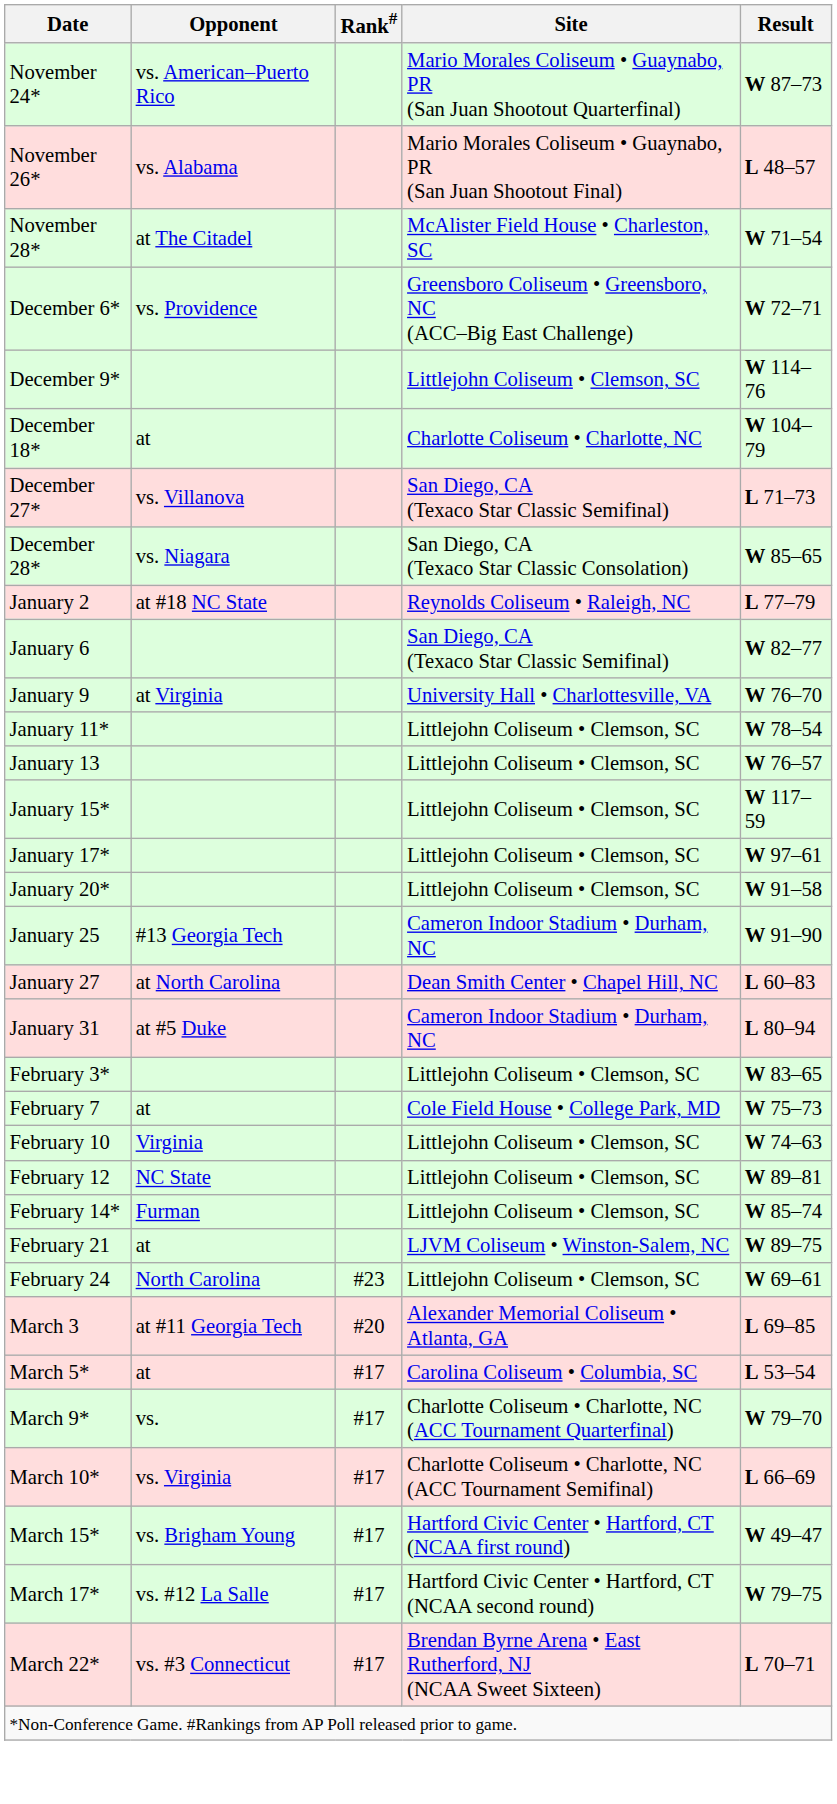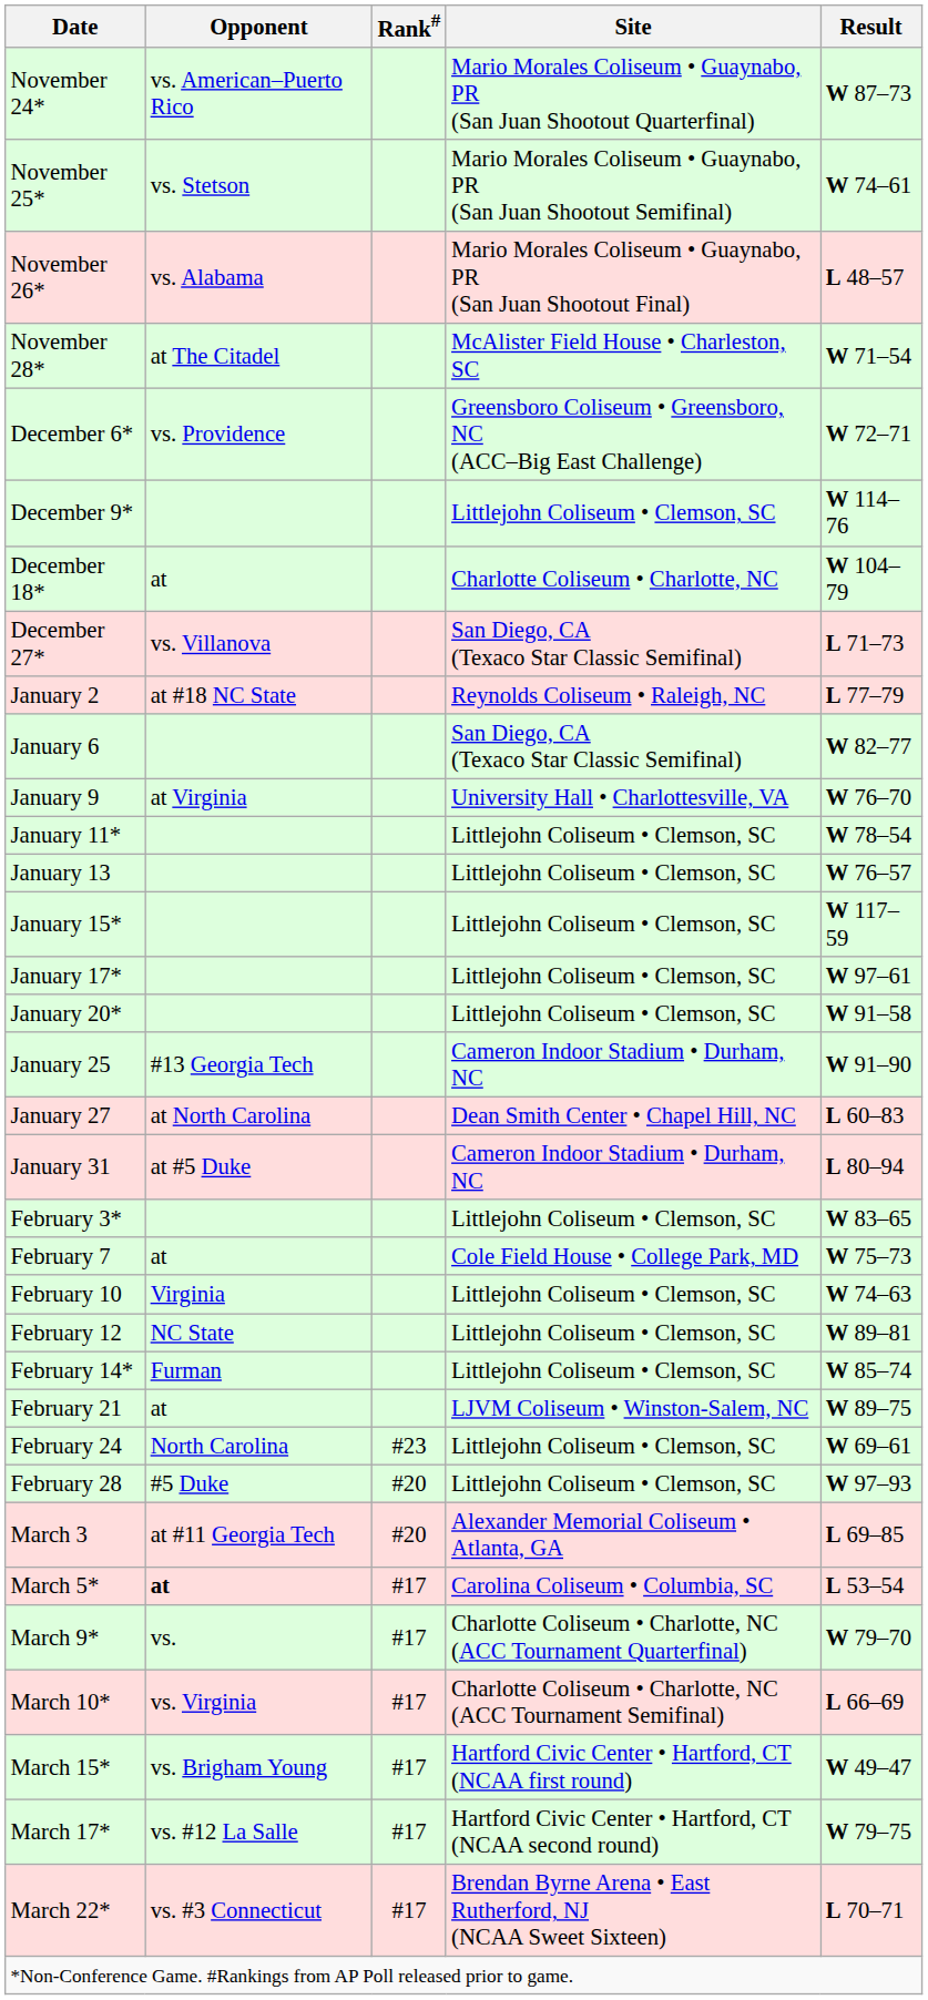 <table class="wikitable" style="font-size:95%;">
 <tr>
 <th>Date</th>
 <th>Opponent</th>
 <th>Rank<sup>#</sup></th>
 <th>Site</th>
 <th>Result</th>
 </tr>
 <tr style="background: #ddffdd;">
 <td>November 24*</td>
 <td>vs. <a href='#'>American–Puerto Rico</a></td>
 <td></td>
 <td><a href='#'>Mario Morales Coliseum</a> • <a href='#'>Guaynabo, PR</a><br>(San Juan Shootout Quarterfinal)</td>
 <td><strong>W</strong> 87–73</td>
+</tr>
+<tr style="background: #ddffdd;">
+<td>November 25*</td>
+<td>vs. <a href='#'>Stetson</a></td>
+<td></td>
+<td>Mario Morales Coliseum • Guaynabo, PR<br>(San Juan Shootout Semifinal)</td>
+<td><strong>W</strong> 74–61</td>
 </tr>
 <tr style="background: #ffdddd;">
 <td>November 26*</td>
 <td>vs. <a href='#'>Alabama</a></td>
 <td></td>
 <td>Mario Morales Coliseum • Guaynabo, PR<br>(San Juan Shootout Final)</td>
 <td><strong>L</strong> 48–57</td>
 </tr>
 <tr style="background: #ddffdd;">
 <td>November 28*</td>
 <td>at <a href='#'>The Citadel</a></td>
 <td></td>
 <td><a href='#'>McAlister Field House</a> • <a href='#'>Charleston, SC</a></td>
 <td><strong>W</strong> 71–54</td>
 </tr>
 <tr style="background: #ddffdd;">
 <td>December 6*</td>
 <td>vs. <a href='#'>Providence</a></td>
 <td></td>
 <td><a href='#'>Greensboro Coliseum</a> • <a href='#'>Greensboro, NC</a><br>(ACC–Big East Challenge)</td>
 <td><strong>W</strong> 72–71</td>
 </tr>
 <tr style="background: #ddffdd;">
 <td>December 9*</td>
 <td></td>
 <td></td>
 <td><a href='#'>Littlejohn Coliseum</a> • <a href='#'>Clemson, SC</a></td>
 <td><strong>W</strong> 114–76</td>
 </tr>
 <tr style="background: #ddffdd;">
 <td>December 18*</td>
 <td>at </td>
 <td></td>
 <td><a href='#'>Charlotte Coliseum</a> • <a href='#'>Charlotte, NC</a></td>
 <td><strong>W</strong> 104–79</td>
 </tr>
 <tr style="background: #ffdddd;">
 <td>December 27*</td>
 <td>vs. <a href='#'>Villanova</a></td>
 <td></td>
 <td><a href='#'>San Diego, CA</a><br>(Texaco Star Classic Semifinal)</td>
 <td><strong>L</strong> 71–73</td>
-</tr>
-<tr style="background: #ddffdd;">
-<td>December 28*</td>
-<td>vs. <a href='#'>Niagara</a></td>
-<td></td>
-<td>San Diego, CA<br>(Texaco Star Classic Consolation)</td>
-<td><strong>W</strong> 85–65</td>
 </tr>
 <tr style="background: #ffdddd;">
 <td>January 2</td>
 <td>at #18 <a href='#'>NC State</a></td>
 <td></td>
 <td><a href='#'>Reynolds Coliseum</a> • <a href='#'>Raleigh, NC</a></td>
 <td><strong>L</strong> 77–79</td>
 </tr>
 <tr style="background: #ddffdd;">
 <td>January 6</td>
 <td></td>
 <td></td>
 <td><a href='#'>San Diego, CA</a><br>(Texaco Star Classic Semifinal)</td>
 <td><strong>W</strong> 82–77</td>
 </tr>
 <tr style="background: #ddffdd;">
 <td>January 9</td>
 <td>at <a href='#'>Virginia</a></td>
 <td></td>
 <td><a href='#'>University Hall</a> • <a href='#'>Charlottesville, VA</a></td>
 <td><strong>W</strong> 76–70</td>
 </tr>
 <tr style="background: #ddffdd;">
 <td>January 11*</td>
 <td></td>
 <td></td>
 <td>Littlejohn Coliseum • Clemson, SC</td>
 <td><strong>W</strong> 78–54</td>
 </tr>
 <tr style="background: #ddffdd;">
 <td>January 13</td>
 <td></td>
 <td></td>
 <td>Littlejohn Coliseum • Clemson, SC</td>
 <td><strong>W</strong> 76–57</td>
 </tr>
 <tr style="background: #ddffdd;">
 <td>January 15*</td>
 <td></td>
 <td></td>
 <td>Littlejohn Coliseum • Clemson, SC</td>
 <td><strong>W</strong> 117–59</td>
 </tr>
 <tr style="background: #ddffdd;">
 <td>January 17*</td>
 <td></td>
 <td></td>
 <td>Littlejohn Coliseum • Clemson, SC</td>
 <td><strong>W</strong> 97–61</td>
 </tr>
 <tr style="background: #ddffdd;">
 <td>January 20*</td>
 <td></td>
 <td></td>
 <td>Littlejohn Coliseum • Clemson, SC</td>
 <td><strong>W</strong> 91–58</td>
 </tr>
 <tr style="background: #ddffdd;">
 <td>January 25</td>
 <td>#13 <a href='#'>Georgia Tech</a></td>
 <td></td>
 <td><a href='#'>Cameron Indoor Stadium</a> • <a href='#'>Durham, NC</a></td>
 <td><strong>W</strong> 91–90</td>
 </tr>
 <tr style="background: #ffdddd;">
 <td>January 27</td>
 <td>at <a href='#'>North Carolina</a></td>
 <td></td>
 <td><a href='#'>Dean Smith Center</a> • <a href='#'>Chapel Hill, NC</a></td>
 <td><strong>L</strong> 60–83</td>
 </tr>
 <tr style="background: #ffdddd;">
 <td>January 31</td>
 <td>at #5 <a href='#'>Duke</a></td>
 <td></td>
 <td><a href='#'>Cameron Indoor Stadium</a> • <a href='#'>Durham, NC</a></td>
 <td><strong>L</strong> 80–94</td>
 </tr>
 <tr style="background: #ddffdd;">
 <td>February 3*</td>
 <td></td>
 <td></td>
 <td>Littlejohn Coliseum • Clemson, SC</td>
 <td><strong>W</strong> 83–65</td>
 </tr>
 <tr style="background: #ddffdd;">
 <td>February 7</td>
 <td>at </td>
 <td></td>
 <td><a href='#'>Cole Field House</a> • <a href='#'>College Park, MD</a></td>
 <td><strong>W</strong> 75–73</td>
 </tr>
 <tr style="background: #ddffdd;">
 <td>February 10</td>
 <td><a href='#'>Virginia</a></td>
 <td></td>
 <td>Littlejohn Coliseum • Clemson, SC</td>
 <td><strong>W</strong> 74–63</td>
 </tr>
 <tr style="background: #ddffdd;">
 <td>February 12</td>
 <td><a href='#'>NC State</a></td>
 <td></td>
 <td>Littlejohn Coliseum • Clemson, SC</td>
 <td><strong>W</strong> 89–81</td>
 </tr>
 <tr style="background: #ddffdd;">
 <td>February 14*</td>
 <td><a href='#'>Furman</a></td>
 <td></td>
 <td>Littlejohn Coliseum • Clemson, SC</td>
 <td><strong>W</strong> 85–74</td>
 </tr>
 <tr style="background: #ddffdd;">
 <td>February 21</td>
 <td>at </td>
 <td></td>
 <td><a href='#'>LJVM Coliseum</a> • <a href='#'>Winston-Salem, NC</a></td>
 <td><strong>W</strong> 89–75</td>
 </tr>
 <tr style="background: #ddffdd;">
 <td>February 24</td>
 <td><a href='#'>North Carolina</a></td>
 <td align=center>#23</td>
 <td>Littlejohn Coliseum • Clemson, SC</td>
 <td><strong>W</strong> 69–61</td>
 </tr>
+<tr style="background: #ddffdd;">
+<td>February 28</td>
+<td>#5 <a href='#'>Duke</a></td>
+<td align=center>#20</td>
+<td>Littlejohn Coliseum • Clemson, SC</td>
+<td><strong>W</strong> 97–93</td>
+</tr>
 <tr style="background: #ffdddd;">
 <td>March 3</td>
 <td>at #11 <a href='#'>Georgia Tech</a></td>
 <td align=center>#20</td>
 <td><a href='#'>Alexander Memorial Coliseum</a> • <a href='#'>Atlanta, GA</a></td>
 <td><strong>L</strong> 69–85</td>
 </tr>
 <tr style="background: #ffdddd;">
 <td>March 5*</td>
-<td>at </td>
+<td><strong>at </strong></td>
 <td align=center>#17</td>
 <td><a href='#'>Carolina Coliseum</a> • <a href='#'>Columbia, SC</a></td>
 <td><strong>L</strong> 53–54</td>
 </tr>
 <tr style="background: #ddffdd;">
 <td>March 9*</td>
 <td>vs. </td>
 <td align=center>#17</td>
 <td>Charlotte Coliseum • Charlotte, NC<br>(<a href='#'>ACC Tournament Quarterfinal</a>)</td>
 <td><strong>W</strong> 79–70</td>
 </tr>
 <tr style="background: #ffdddd;">
 <td>March 10*</td>
 <td>vs. <a href='#'>Virginia</a></td>
 <td align=center>#17</td>
 <td>Charlotte Coliseum • Charlotte, NC<br>(ACC Tournament Semifinal)</td>
 <td><strong>L</strong> 66–69</td>
 </tr>
 <tr style="background: #ddffdd;">
 <td>March 15*</td>
 <td>vs. <a href='#'>Brigham Young</a></td>
 <td align=center>#17</td>
 <td><a href='#'>Hartford Civic Center</a> • <a href='#'>Hartford, CT</a><br>(<a href='#'>NCAA first round</a>)</td>
 <td><strong>W</strong> 49–47</td>
 </tr>
 <tr style="background: #ddffdd;">
 <td>March 17*</td>
 <td>vs. #12 <a href='#'>La Salle</a></td>
 <td align=center>#17</td>
 <td>Hartford Civic Center • Hartford, CT<br>(NCAA second round)</td>
 <td><strong>W</strong> 79–75</td>
 </tr>
 <tr style="background:  #ffdddd;">
 <td>March 22*</td>
 <td>vs. #3 <a href='#'>Connecticut</a></td>
 <td align=center>#17</td>
 <td><a href='#'>Brendan Byrne Arena</a> • <a href='#'>East Rutherford, NJ</a><br>(NCAA Sweet Sixteen)</td>
 <td><strong>L</strong> 70–71</td>
 </tr>
 <tr style="background:#f9f9f9;">
 <td colspan=5><small>*Non-Conference Game. #Rankings from AP Poll released prior to game.</small></td>
 </tr>
 </table>
